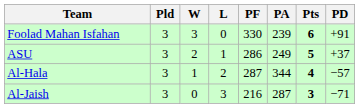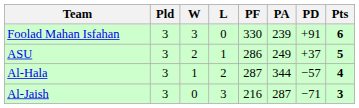 <table class=wikitable style="text-align:center">
 <tr>
 <th width=180>Team</th>
 <th width=30>Pld</th>
 <th width=30>W</th>
 <th width=30>L</th>
 <th width=30>PF</th>
 <th width=30>PA</th>
+<th width=30>PD</th>
 <th width=30>Pts</th>
-<th width=30>PD</th>
 </tr>
 <tr bgcolor="#ccffcc">
 <td align="left"> <a href='#'>Foolad Mahan Isfahan</a></td>
 <td>3</td>
 <td>3</td>
 <td>0</td>
 <td>330</td>
 <td>239</td>
+<td>+91</td>
 <td><strong>6</strong></td>
-<td>+91</td>
 </tr>
 <tr bgcolor="#ccffcc">
 <td align="left"> <a href='#'>ASU</a></td>
 <td>3</td>
 <td>2</td>
 <td>1</td>
 <td>286</td>
 <td>249</td>
+<td>+37</td>
 <td><strong>5</strong></td>
-<td>+37</td>
 </tr>
 <tr bgcolor="#ccffcc">
 <td align="left"> <a href='#'>Al-Hala</a></td>
 <td>3</td>
 <td>1</td>
 <td>2</td>
 <td>287</td>
 <td>344</td>
+<td>−57</td>
 <td><strong>4</strong></td>
-<td>−57</td>
 </tr>
 <tr bgcolor="#ccffcc">
 <td align="left"> <a href='#'>Al-Jaish</a></td>
 <td>3</td>
 <td>0</td>
 <td>3</td>
 <td>216</td>
 <td>287</td>
+<td>−71</td>
 <td><strong>3</strong></td>
-<td>−71</td>
 </tr>
 </table>
